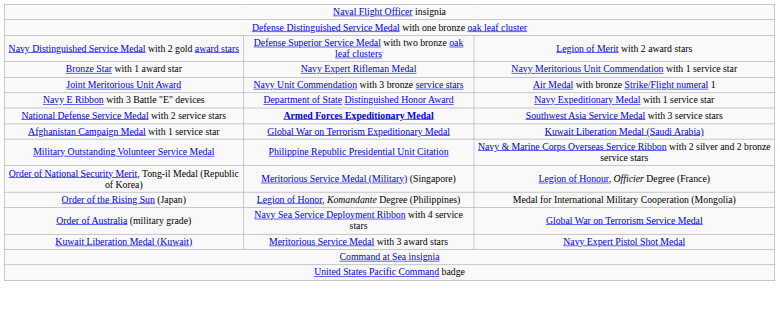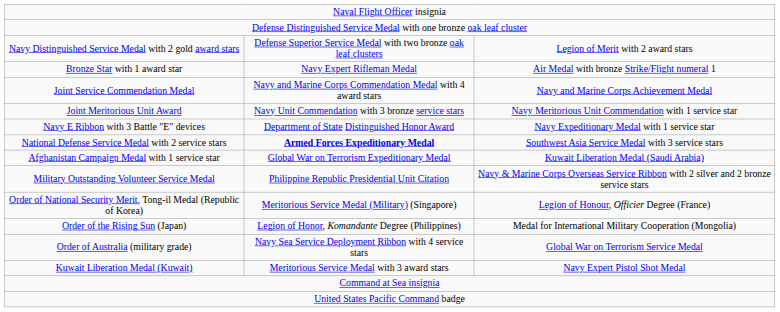 <table class=wikitable style="margin:1em auto; text-align:center;">
 <tr>
 <td colspan="3"><a href='#'>Naval Flight Officer</a> insignia</td>
 </tr>
 <tr>
 <td colspan="3"><a href='#'>Defense Distinguished Service Medal</a> with one bronze <a href='#'>oak leaf cluster</a></td>
 </tr>
 <tr>
 <td><a href='#'>Navy Distinguished Service Medal</a> with 2 gold <a href='#'>award stars</a></td>
 <td><a href='#'>Defense Superior Service Medal</a> with two bronze <a href='#'>oak leaf clusters</a></td>
 <td><a href='#'>Legion of Merit</a> with 2 award stars</td>
 </tr>
 <tr>
 <td><a href='#'>Bronze Star</a> with 1 award star</td>
 <td><a href='#'>Navy Expert Rifleman Medal</a></td>
-<td><a href='#'>Navy Meritorious Unit Commendation</a> with 1 service star</td>
+<td><a href='#'>Air Medal</a> with bronze <a href='#'>Strike/Flight numeral</a> 1</td>
+</tr>
+<tr>
+<td><a href='#'>Joint Service Commendation Medal</a></td>
+<td><a href='#'>Navy and Marine Corps Commendation Medal</a> with 4 award stars</td>
+<td><a href='#'>Navy and Marine Corps Achievement Medal</a></td>
 </tr>
 <tr>
 <td><a href='#'>Joint Meritorious Unit Award</a></td>
 <td><a href='#'>Navy Unit Commendation</a> with 3 bronze <a href='#'>service stars</a></td>
-<td><a href='#'>Air Medal</a> with bronze <a href='#'>Strike/Flight numeral</a> 1</td>
+<td><a href='#'>Navy Meritorious Unit Commendation</a> with 1 service star</td>
 </tr>
 <tr>
 <td><a href='#'>Navy E Ribbon</a> with 3 Battle "E" devices</td>
 <td><a href='#'>Department of State</a> <a href='#'>Distinguished Honor Award</a></td>
 <td><a href='#'>Navy Expeditionary Medal</a> with 1 service star</td>
 </tr>
 <tr>
 <td><a href='#'>National Defense Service Medal</a> with 2 service stars</td>
 <td><strong><a href='#'>Armed Forces Expeditionary Medal</a></strong></td>
 <td><a href='#'>Southwest Asia Service Medal</a> with 3 service stars</td>
 </tr>
 <tr>
 <td><a href='#'>Afghanistan Campaign Medal</a> with 1 service star</td>
 <td><a href='#'>Global War on Terrorism Expeditionary Medal</a></td>
 <td><a href='#'>Kuwait Liberation Medal (Saudi Arabia)</a></td>
 </tr>
 <tr>
 <td><a href='#'>Military Outstanding Volunteer Service Medal</a></td>
 <td><a href='#'>Philippine Republic Presidential Unit Citation</a></td>
 <td><a href='#'>Navy & Marine Corps Overseas Service Ribbon</a> with 2 silver and 2 bronze service stars</td>
 </tr>
 <tr>
 <td><a href='#'>Order of National Security Merit</a>, Tong-il Medal (Republic of Korea)</td>
 <td><a href='#'>Meritorious Service Medal (Military)</a> (Singapore)</td>
 <td><a href='#'>Legion of Honour</a>, <em>Officier</em> Degree (France)</td>
 </tr>
 <tr>
 <td><a href='#'>Order of the Rising Sun</a> (Japan)</td>
 <td><a href='#'>Legion of Honor</a>, <em>Komandante</em> Degree (Philippines)</td>
 <td>Medal for International Military Cooperation (Mongolia)</td>
 </tr>
 <tr>
 <td><a href='#'>Order of Australia</a> (military grade)</td>
 <td><a href='#'>Navy Sea Service Deployment Ribbon</a> with 4 service stars</td>
 <td><a href='#'>Global War on Terrorism Service Medal</a></td>
 </tr>
 <tr>
 <td><a href='#'>Kuwait Liberation Medal (Kuwait)</a></td>
 <td><a href='#'>Meritorious Service Medal</a> with 3 award stars</td>
 <td><a href='#'>Navy Expert Pistol Shot Medal</a></td>
 </tr>
 <tr>
 <td colspan="3"><a href='#'>Command at Sea insignia</a></td>
 </tr>
 <tr>
 <td colspan="3"><a href='#'>United States Pacific Command</a> badge</td>
 </tr>
 </table>
